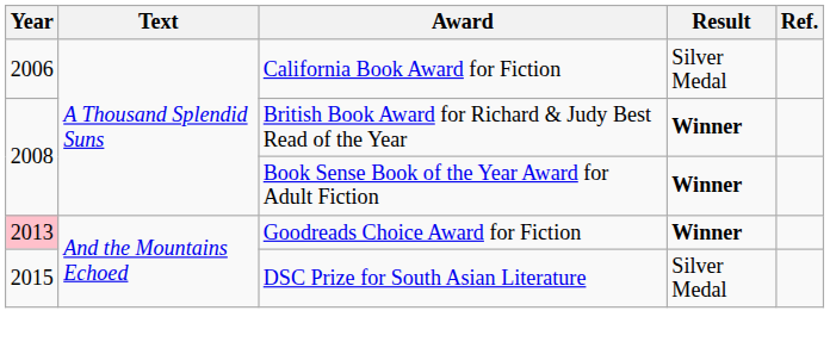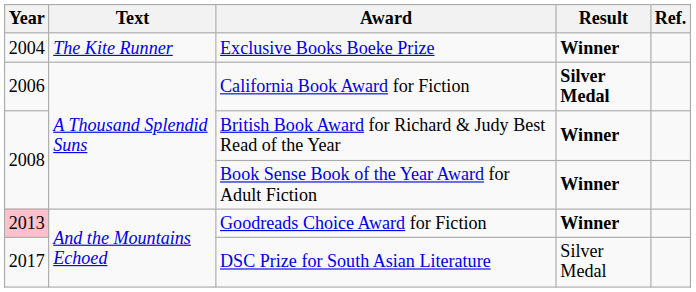 <table class="wikitable sortable mw-collapsible">
 <tr>
 <th>Year</th>
 <th>Text</th>
 <th>Award</th>
 <th>Result</th>
 <th>Ref.</th>
 </tr>
 <tr>
+<td>2004</td>
+<td><em><a href='#'>The Kite Runner</a></em></td>
+<td><a href='#'>Exclusive Books Boeke Prize</a></td>
+<td><strong>Winner</strong></td>
+<td></td>
+</tr>
+<tr>
 <td>2006</td>
 <td rowspan="3"><em><a href='#'>A Thousand Splendid Suns</a></em></td>
 <td><a href='#'>California Book Award</a> for Fiction</td>
-<td>Silver Medal</td>
+<td><strong>Silver Medal</strong></td>
 <td></td>
 </tr>
 <tr>
 <td rowspan="2">2008</td>
 <td><a href='#'>British Book Award</a> for Richard & Judy Best Read of the Year</td>
 <td><strong>Winner</strong></td>
 <td></td>
 </tr>
 <tr>
 <td><a href='#'>Book Sense Book of the Year Award</a> for Adult Fiction</td>
 <td><strong>Winner</strong></td>
 <td></td>
 </tr>
 <tr>
 <td style="background: pink;">2013</td>
 <td rowspan="2"><em><a href='#'>And the Mountains Echoed</a></em></td>
 <td><a href='#'>Goodreads Choice Award</a> for Fiction</td>
 <td><strong>Winner</strong></td>
 <td></td>
 </tr>
 <tr>
-<td>2015</td>
+<td>2017</td>
 <td><a href='#'>DSC Prize for South Asian Literature</a></td>
 <td>Silver Medal</td>
 <td></td>
 </tr>
 </table>
